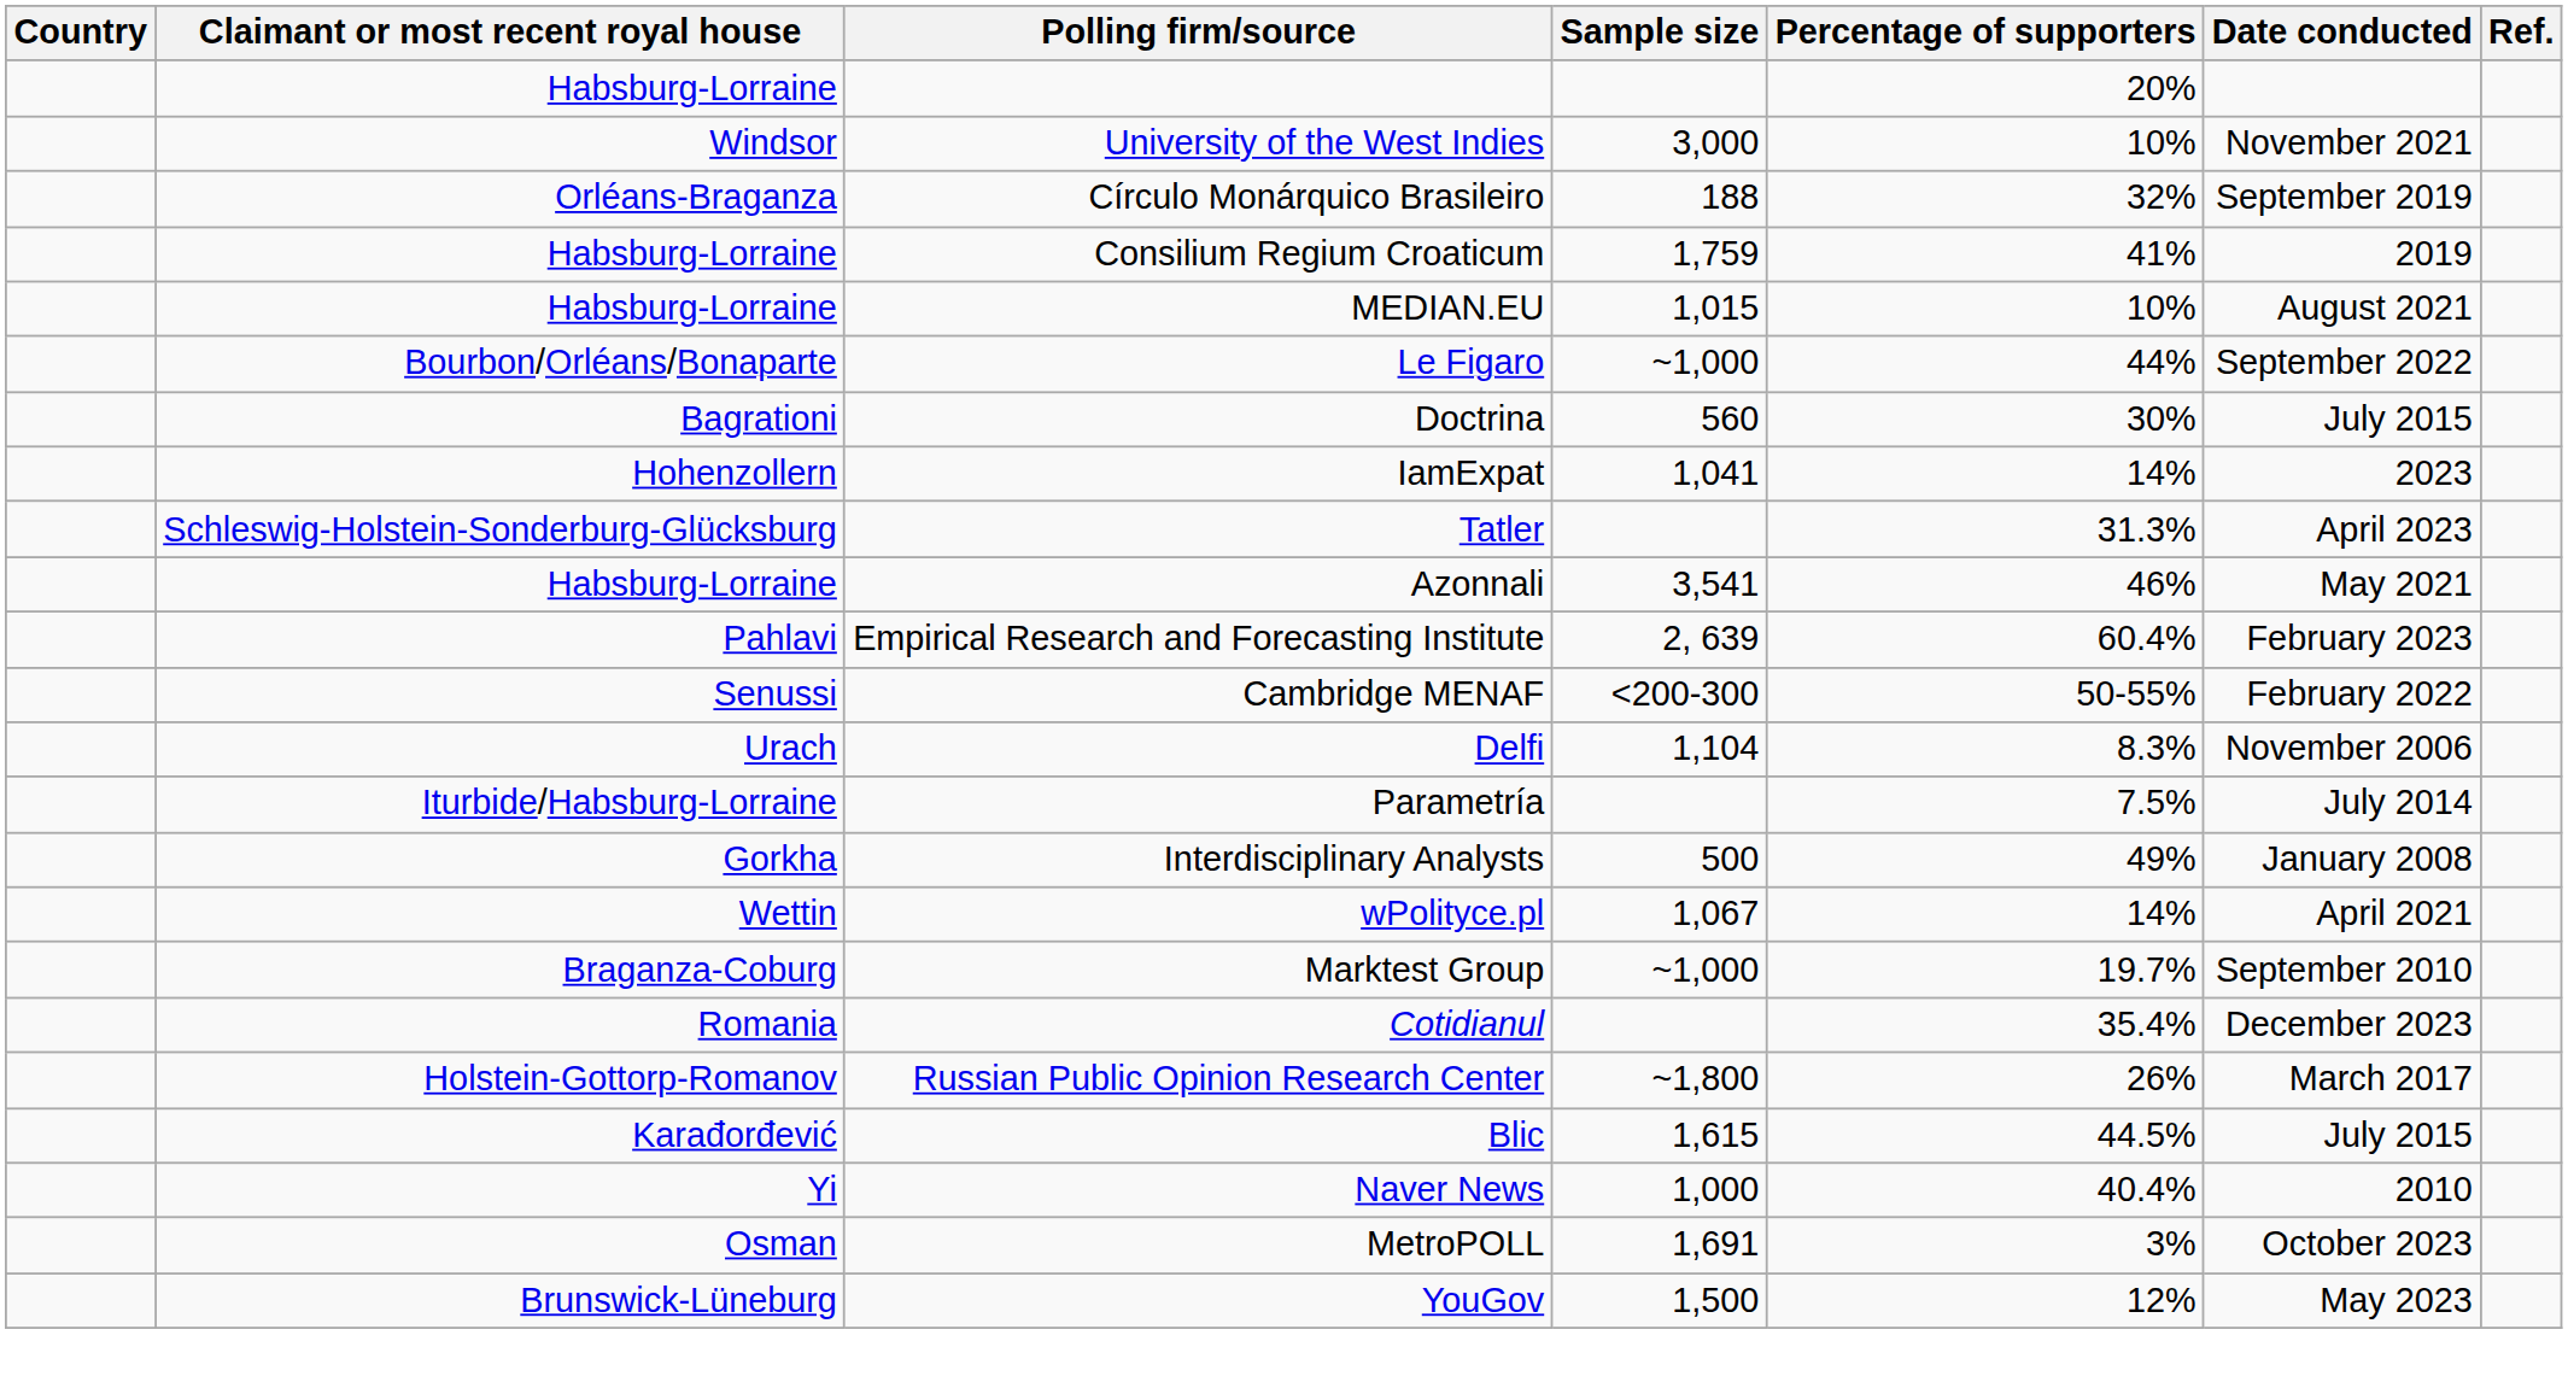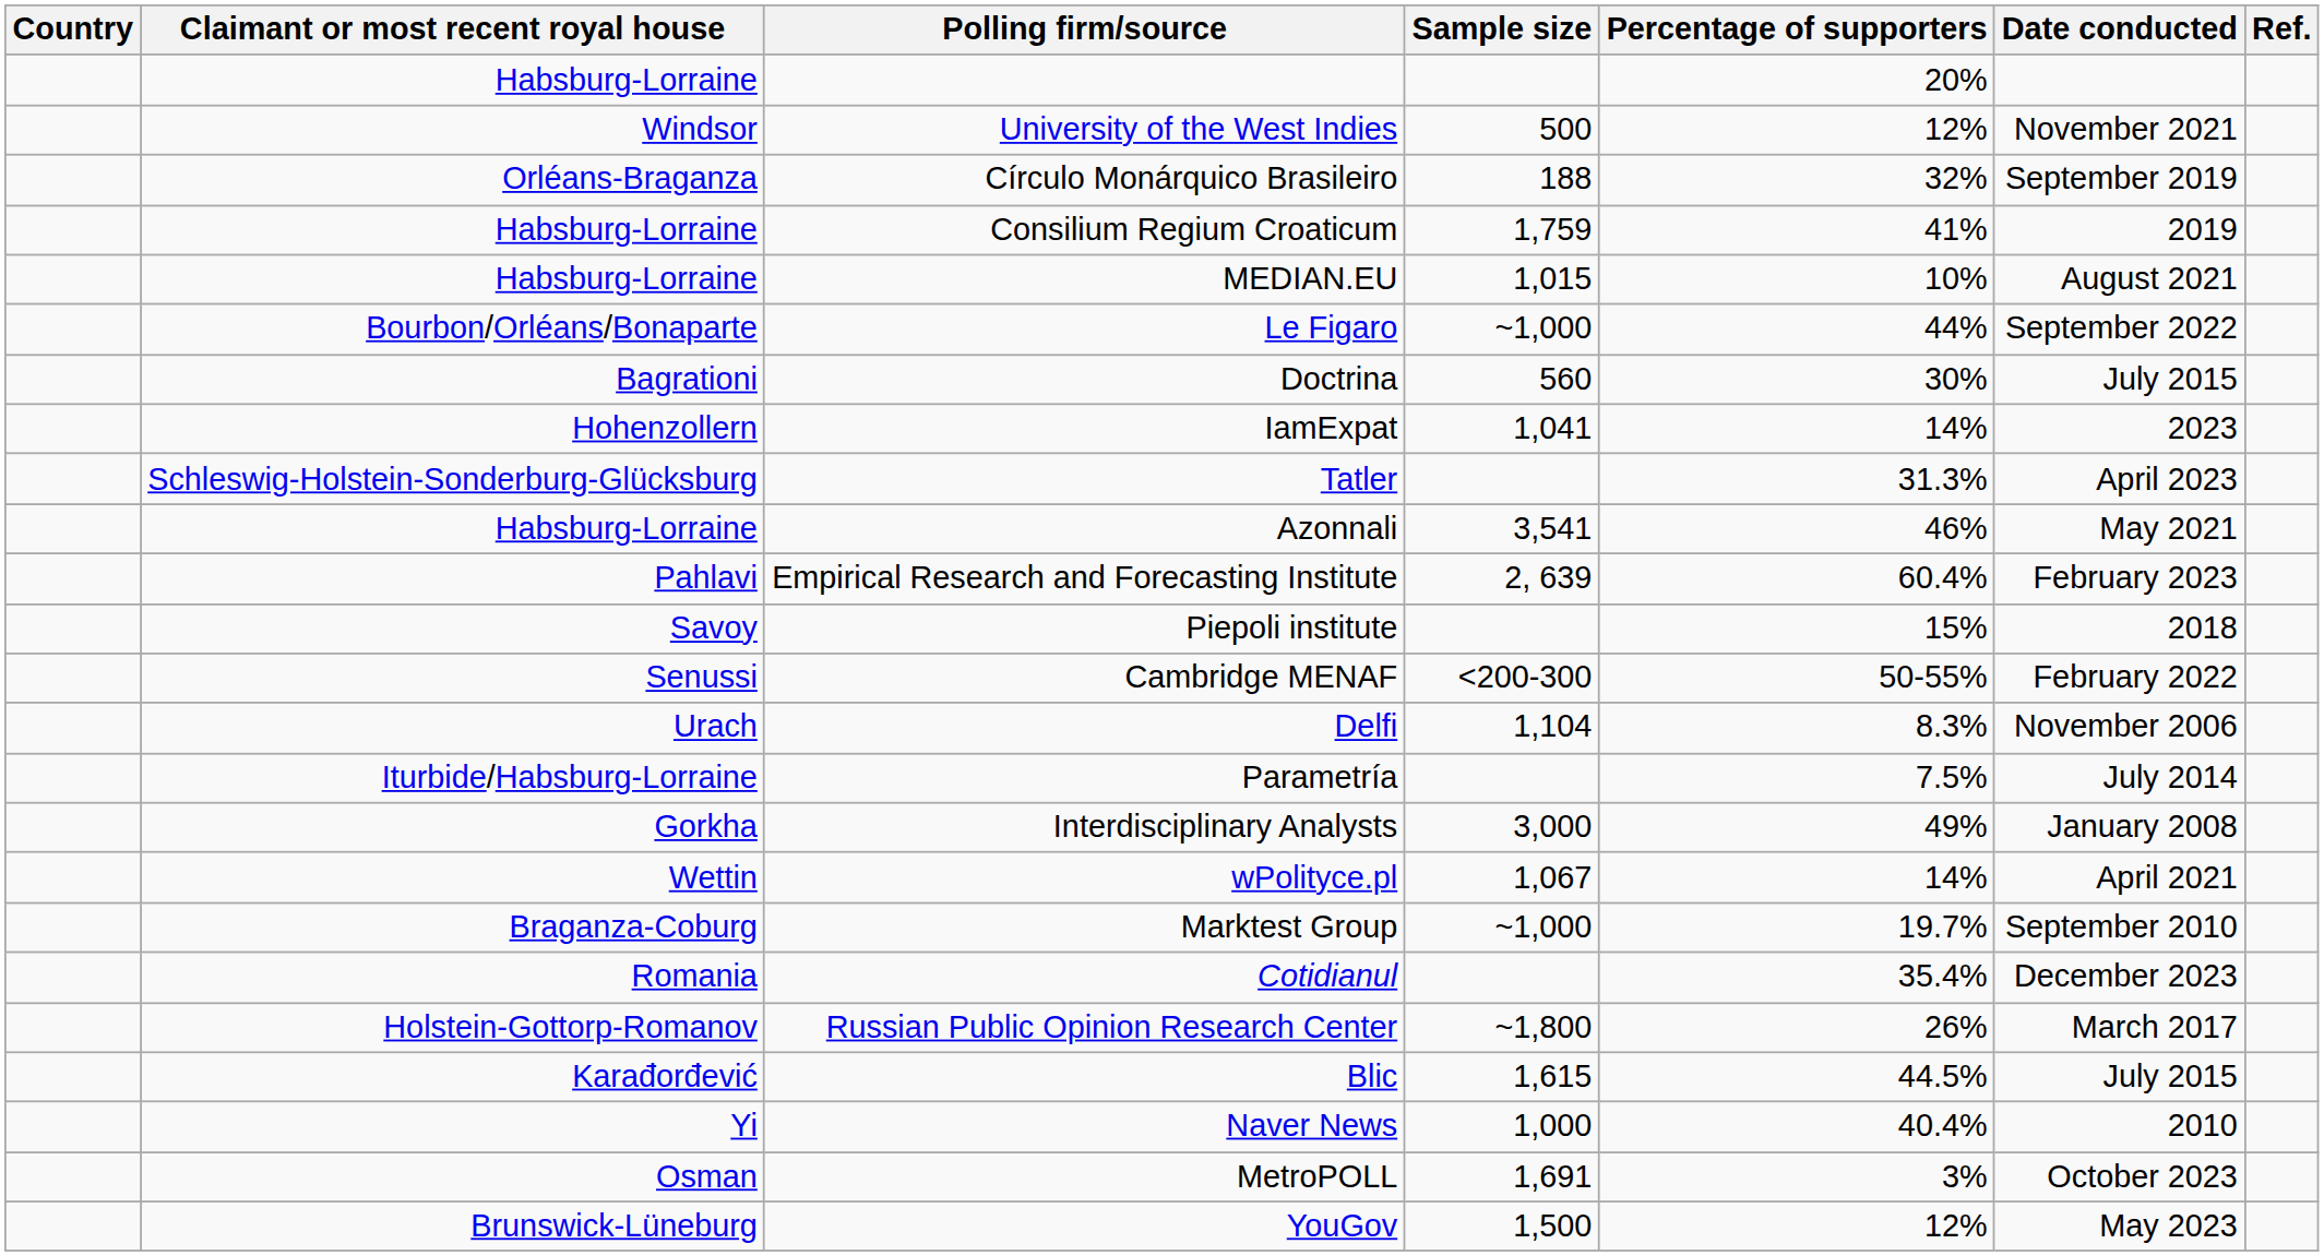 <table class="wikitable sortable" style="text-align:right">
 <tr>
 <th>Country</th>
 <th>Claimant or most recent royal house</th>
 <th>Polling firm/source</th>
 <th>Sample size</th>
 <th>Percentage of supporters</th>
 <th>Date conducted</th>
 <th class="unsortable">Ref.</th>
 </tr>
 <tr>
 <td style="text-align:left;"></td>
 <td><a href='#'>Habsburg-Lorraine</a></td>
 <td></td>
 <td></td>
 <td>20%</td>
 <td></td>
 <td></td>
 </tr>
 <tr>
 <td style="text-align:left;"></td>
 <td><a href='#'>Windsor</a></td>
 <td><a href='#'>University of the West Indies</a></td>
-<td>3,000</td>
-<td>10%</td>
+<td>500</td>
+<td>12%</td>
 <td>November 2021</td>
 <td></td>
 </tr>
 <tr>
 <td style="text-align:left;"></td>
 <td><a href='#'>Orléans-Braganza</a></td>
 <td>Círculo Monárquico Brasileiro</td>
 <td>188</td>
 <td>32%</td>
 <td>September 2019</td>
 <td></td>
 </tr>
 <tr>
 <td style="text-align:left;"></td>
 <td><a href='#'>Habsburg-Lorraine</a></td>
 <td>Consilium Regium Croaticum</td>
 <td>1,759</td>
 <td>41%</td>
 <td>2019</td>
 <td></td>
 </tr>
 <tr>
 <td style="text-align:left;"></td>
 <td><a href='#'>Habsburg-Lorraine</a></td>
 <td>MEDIAN.EU</td>
 <td>1,015</td>
 <td>10%</td>
 <td>August 2021</td>
 <td></td>
 </tr>
 <tr>
 <td style="text-align:left;"></td>
 <td><a href='#'>Bourbon</a>/<a href='#'>Orléans</a>/<a href='#'>Bonaparte</a></td>
 <td><a href='#'>Le Figaro</a></td>
 <td>~1,000</td>
 <td>44%</td>
 <td>September 2022</td>
 <td></td>
 </tr>
 <tr>
 <td style="text-align:left;"></td>
 <td><a href='#'>Bagrationi</a></td>
 <td>Doctrina</td>
 <td>560</td>
 <td> 30%</td>
 <td>July 2015</td>
 <td></td>
 </tr>
 <tr>
 <td style="text-align:left;"></td>
 <td><a href='#'>Hohenzollern</a></td>
 <td>IamExpat</td>
 <td>1,041</td>
 <td>14%</td>
 <td>2023</td>
 <td></td>
 </tr>
 <tr>
 <td style="text-align:left;"></td>
 <td><a href='#'>Schleswig-Holstein-Sonderburg-Glücksburg</a></td>
 <td><a href='#'>Tatler</a></td>
 <td></td>
 <td>31.3%</td>
 <td>April 2023</td>
 <td></td>
 </tr>
 <tr>
 <td style="text-align:left;"></td>
 <td><a href='#'>Habsburg-Lorraine</a></td>
 <td>Azonnali</td>
 <td>3,541</td>
 <td>46%</td>
 <td>May 2021</td>
 <td></td>
 </tr>
 <tr>
 <td style="text-align:left;"></td>
 <td><a href='#'>Pahlavi</a></td>
 <td>Empirical Research and Forecasting Institute</td>
 <td>2, 639</td>
 <td>60.4%</td>
 <td>February 2023</td>
 <td></td>
 </tr>
 <tr>
 <td style="text-align:left;"></td>
+<td><a href='#'>Savoy</a></td>
+<td>Piepoli institute</td>
+<td></td>
+<td>15%</td>
+<td>2018</td>
+<td></td>
+</tr>
+<tr>
+<td style="text-align:left;"></td>
 <td><a href='#'>Senussi</a></td>
 <td>Cambridge MENAF</td>
 <td><200-300</td>
 <td> 50-55%</td>
 <td>February 2022</td>
 <td></td>
 </tr>
 <tr>
 <td style="text-align:left;"></td>
 <td><a href='#'>Urach</a></td>
 <td><a href='#'>Delfi</a></td>
 <td>1,104</td>
 <td>8.3%</td>
 <td>November 2006</td>
 <td></td>
 </tr>
 <tr>
 <td style="text-align:left;"></td>
 <td><a href='#'>Iturbide</a>/<a href='#'>Habsburg-Lorraine</a></td>
 <td>Parametría</td>
 <td></td>
 <td>7.5%</td>
 <td>July 2014</td>
 <td></td>
 </tr>
 <tr>
 <td style="text-align:left;"></td>
 <td><a href='#'>Gorkha</a></td>
 <td>Interdisciplinary Analysts</td>
-<td>500</td>
+<td>3,000</td>
 <td>49%</td>
 <td>January 2008</td>
 <td></td>
 </tr>
 <tr>
 <td style="text-align:left;"></td>
 <td><a href='#'>Wettin</a></td>
 <td><a href='#'>wPolityce.pl</a></td>
 <td>1,067</td>
 <td>14%</td>
 <td>April 2021</td>
 <td></td>
 </tr>
 <tr>
 <td style="text-align:left;"></td>
 <td><a href='#'>Braganza-Coburg</a></td>
 <td>Marktest Group</td>
 <td>~1,000</td>
 <td>19.7%</td>
 <td>September 2010</td>
 <td></td>
 </tr>
 <tr>
 <td style="text-align:left;"></td>
 <td><a href='#'>Romania</a></td>
 <td><em><a href='#'>Cotidianul</a></em></td>
 <td></td>
 <td>35.4%</td>
 <td>December 2023</td>
 <td></td>
 </tr>
 <tr>
 <td style="text-align:left;"></td>
 <td><a href='#'>Holstein-Gottorp-Romanov</a></td>
 <td><a href='#'>Russian Public Opinion Research Center</a></td>
 <td>~1,800</td>
 <td>26%</td>
 <td>March 2017</td>
 <td></td>
 </tr>
 <tr>
 <td style="text-align:left;"></td>
 <td><a href='#'>Karađorđević</a></td>
 <td><a href='#'>Blic</a></td>
 <td>1,615</td>
 <td>44.5%</td>
 <td>July 2015</td>
 <td></td>
 </tr>
 <tr>
 <td style="text-align:left;"></td>
 <td><a href='#'>Yi</a></td>
 <td><a href='#'>Naver News</a></td>
 <td>1,000</td>
 <td>40.4%</td>
 <td>2010</td>
 <td></td>
 </tr>
 <tr>
 <td style="text-align:left;"></td>
 <td><a href='#'>Osman</a></td>
 <td>MetroPOLL</td>
 <td>1,691</td>
 <td>3%</td>
 <td>October 2023</td>
 <td></td>
 </tr>
 <tr>
 <td style="text-align:left;"></td>
 <td><a href='#'>Brunswick-Lüneburg</a></td>
 <td><a href='#'>YouGov</a></td>
 <td>1,500</td>
 <td>12%</td>
 <td>May 2023</td>
 <td></td>
 </tr>
 </table>
